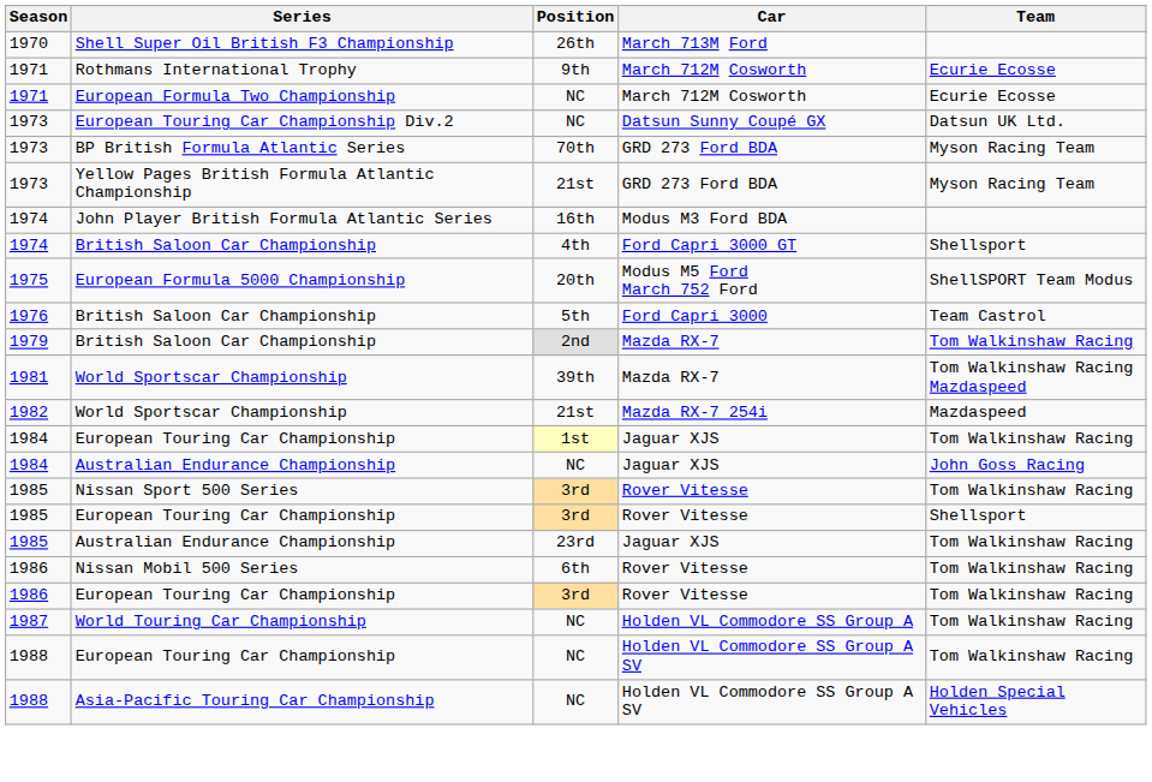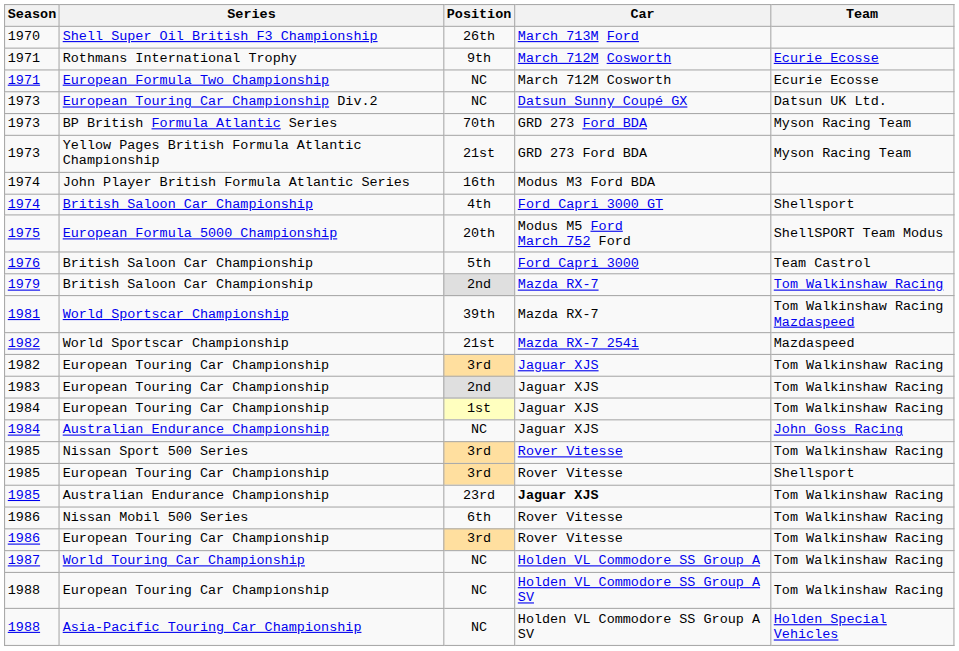 <table class="wikitable" style="font-size: 95%;">
 <tr>
 <th>Season</th>
 <th>Series</th>
 <th>Position</th>
 <th>Car</th>
 <th>Team</th>
 </tr>
 <tr>
 <td>1970</td>
 <td><a href='#'>Shell Super Oil British F3 Championship</a></td>
 <td align="center">26th</td>
 <td><a href='#'>March 713M</a> <a href='#'>Ford</a></td>
 <td></td>
 </tr>
 <tr>
 <td>1971</td>
 <td>Rothmans International Trophy</td>
 <td align="center">9th</td>
 <td><a href='#'>March 712M</a> <a href='#'>Cosworth</a></td>
 <td><a href='#'>Ecurie Ecosse</a></td>
 </tr>
 <tr>
 <td><a href='#'>1971</a></td>
 <td><a href='#'>European Formula Two Championship</a></td>
 <td align="center">NC</td>
 <td>March 712M Cosworth</td>
 <td>Ecurie Ecosse</td>
 </tr>
 <tr>
 <td>1973</td>
 <td><a href='#'>European Touring Car Championship</a> Div.2</td>
 <td align="center">NC</td>
 <td><a href='#'>Datsun Sunny Coupé GX</a></td>
 <td>Datsun UK Ltd.</td>
 </tr>
 <tr>
 <td>1973</td>
 <td>BP British <a href='#'>Formula Atlantic</a> Series</td>
 <td align="center">70th</td>
 <td>GRD 273 <a href='#'>Ford BDA</a></td>
 <td>Myson Racing Team</td>
 </tr>
 <tr>
 <td>1973</td>
 <td>Yellow Pages British Formula Atlantic Championship</td>
 <td align="center">21st</td>
 <td>GRD 273 Ford BDA</td>
 <td>Myson Racing Team</td>
 </tr>
 <tr>
 <td>1974</td>
 <td>John Player British Formula Atlantic Series</td>
 <td align="center">16th</td>
 <td>Modus M3 Ford BDA</td>
 <td></td>
 </tr>
 <tr>
 <td><a href='#'>1974</a></td>
 <td><a href='#'>British Saloon Car Championship</a></td>
 <td align="center">4th</td>
 <td><a href='#'>Ford Capri 3000 GT</a></td>
 <td>Shellsport</td>
 </tr>
 <tr>
 <td><a href='#'>1975</a></td>
 <td><a href='#'>European Formula 5000 Championship</a></td>
 <td align="center">20th</td>
 <td>Modus M5 <a href='#'>Ford</a><br><a href='#'>March 752</a> Ford</td>
 <td>ShellSPORT Team Modus</td>
 </tr>
 <tr>
 <td><a href='#'>1976</a></td>
 <td>British Saloon Car Championship</td>
 <td align="center">5th</td>
 <td><a href='#'>Ford Capri 3000</a></td>
 <td>Team Castrol</td>
 </tr>
 <tr>
 <td><a href='#'>1979</a></td>
 <td>British Saloon Car Championship</td>
 <td align="center" style="background:#dfdfdf;">2nd</td>
 <td><a href='#'>Mazda RX-7</a></td>
 <td><a href='#'>Tom Walkinshaw Racing</a></td>
 </tr>
 <tr>
 <td><a href='#'>1981</a></td>
 <td><a href='#'>World Sportscar Championship</a></td>
 <td align="center">39th</td>
 <td>Mazda RX-7</td>
 <td>Tom Walkinshaw Racing<br><a href='#'>Mazdaspeed</a></td>
 </tr>
 <tr>
 <td><a href='#'>1982</a></td>
 <td>World Sportscar Championship</td>
 <td align="center">21st</td>
 <td><a href='#'>Mazda RX-7 254i</a></td>
 <td>Mazdaspeed</td>
 </tr>
 <tr>
+<td>1982</td>
+<td>European Touring Car Championship</td>
+<td align="center" style="background:#ffdf9f;">3rd</td>
+<td><a href='#'>Jaguar XJS</a></td>
+<td>Tom Walkinshaw Racing</td>
+</tr>
+<tr>
+<td>1983</td>
+<td>European Touring Car Championship</td>
+<td align="center" style="background:#dfdfdf;">2nd</td>
+<td>Jaguar XJS</td>
+<td>Tom Walkinshaw Racing</td>
+</tr>
+<tr>
 <td>1984</td>
 <td>European Touring Car Championship</td>
 <td align="center" style="background:#ffffbf;">1st</td>
 <td>Jaguar XJS</td>
 <td>Tom Walkinshaw Racing</td>
 </tr>
 <tr>
 <td><a href='#'>1984</a></td>
 <td><a href='#'>Australian Endurance Championship</a></td>
 <td align="center">NC</td>
 <td>Jaguar XJS</td>
 <td><a href='#'>John Goss Racing</a></td>
 </tr>
 <tr>
 <td>1985</td>
 <td>Nissan Sport 500 Series</td>
 <td align="center" style="background:#ffdf9f;">3rd</td>
 <td><a href='#'>Rover Vitesse</a></td>
 <td>Tom Walkinshaw Racing</td>
 </tr>
 <tr>
 <td>1985</td>
 <td>European Touring Car Championship</td>
 <td align="center" style="background:#ffdf9f;">3rd</td>
 <td>Rover Vitesse</td>
 <td>Shellsport</td>
 </tr>
 <tr>
 <td><a href='#'>1985</a></td>
 <td>Australian Endurance Championship</td>
 <td align="center">23rd</td>
-<td>Jaguar XJS</td>
+<td><strong>Jaguar XJS</strong></td>
 <td>Tom Walkinshaw Racing</td>
 </tr>
 <tr>
 <td>1986</td>
 <td>Nissan Mobil 500 Series</td>
 <td align="center">6th</td>
 <td>Rover Vitesse</td>
 <td>Tom Walkinshaw Racing</td>
 </tr>
 <tr>
 <td><a href='#'>1986</a></td>
 <td>European Touring Car Championship</td>
 <td align="center" style="background:#ffdf9f;">3rd</td>
 <td>Rover Vitesse</td>
 <td>Tom Walkinshaw Racing</td>
 </tr>
 <tr>
 <td><a href='#'>1987</a></td>
 <td><a href='#'>World Touring Car Championship</a></td>
 <td align="center">NC</td>
 <td><a href='#'>Holden VL Commodore SS Group A</a></td>
 <td>Tom Walkinshaw Racing</td>
 </tr>
 <tr>
 <td>1988</td>
 <td>European Touring Car Championship</td>
 <td align="center">NC</td>
 <td><a href='#'>Holden VL Commodore SS Group A SV</a></td>
 <td>Tom Walkinshaw Racing</td>
 </tr>
 <tr>
 <td><a href='#'>1988</a></td>
 <td><a href='#'>Asia-Pacific Touring Car Championship</a></td>
 <td align="center">NC</td>
 <td>Holden VL Commodore SS Group A SV</td>
 <td><a href='#'>Holden Special Vehicles</a></td>
 </tr>
 </table>
